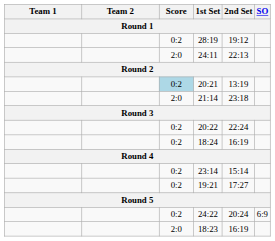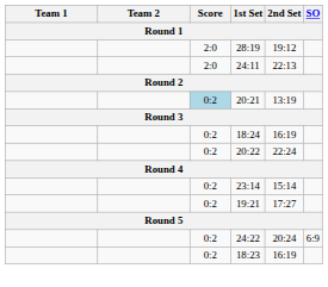 <table class="wikitable" style="text-align: center; font-size:90% ">
 <tr>
 <th align="right" width="120">Team 1</th>
 <th align="left" width="120">Team 2</th>
 <th width="50">Score</th>
 <th>1st Set</th>
 <th>2nd Set</th>
 <th><a href='#'>SO</a></th>
 </tr>
 <tr>
 <th colspan="6">Round 1</th>
 </tr>
 <tr>
 <td align="right"></td>
 <td align="left"></td>
-<td align="center">0:2</td>
+<td align="center">2:0</td>
 <td>28:19</td>
 <td>19:12</td>
 <td></td>
 </tr>
 <tr>
 <td align="right"></td>
 <td align="left"></td>
 <td align="center">2:0</td>
 <td>24:11</td>
 <td>22:13</td>
 <td></td>
 </tr>
 <tr>
 <th colspan="6">Round 2</th>
 </tr>
 <tr>
 <td align="right"></td>
 <td align="left"></td>
 <td align="center" style="background: lightblue;">0:2</td>
 <td>20:21</td>
 <td>13:19</td>
 <td></td>
 </tr>
 <tr>
+<th colspan="6">Round 3</th>
+</tr>
+<tr>
 <td align="right"></td>
 <td align="left"></td>
-<td align="center">2:0</td>
-<td>21:14</td>
-<td>23:18</td>
+<td align="center">0:2</td>
+<td>18:24</td>
+<td>16:19</td>
 <td></td>
-</tr>
-<tr>
-<th colspan="6">Round 3</th>
 </tr>
 <tr>
 <td align="right"></td>
 <td align="left"></td>
 <td align="center">0:2</td>
 <td>20:22</td>
 <td>22:24</td>
-<td></td>
-</tr>
-<tr>
-<td align="right"></td>
-<td align="left"></td>
-<td align="center">0:2</td>
-<td>18:24</td>
-<td>16:19</td>
 <td></td>
 </tr>
 <tr>
 <th colspan="6">Round 4</th>
 </tr>
 <tr>
 <td align="right"></td>
 <td align="left"></td>
 <td align="center">0:2</td>
 <td>23:14</td>
 <td>15:14</td>
 <td></td>
 </tr>
 <tr>
 <td align="right"></td>
 <td align="left"></td>
 <td align="center">0:2</td>
 <td>19:21</td>
 <td>17:27</td>
 <td></td>
 </tr>
 <tr>
 <th colspan="6">Round 5</th>
 </tr>
 <tr>
 <td align="right"></td>
 <td align="left"></td>
 <td align="center">0:2</td>
 <td>24:22</td>
 <td>20:24</td>
 <td>6:9</td>
 </tr>
 <tr>
 <td align="right"></td>
 <td align="left"></td>
-<td align="center">2:0</td>
+<td align="center">0:2</td>
 <td>18:23</td>
 <td>16:19</td>
 <td></td>
 </tr>
 </table>
